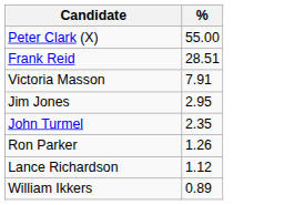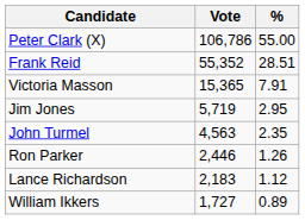 <table class="wikitable">
 <tr>
 <th bgcolor="#DDDDFF" width="200px">Candidate</th>
+<th bgcolor="#DDDDFF">Vote</th>
 <th bgcolor="#DDDDFF">%</th>
 </tr>
 <tr>
 <td><a href='#'>Peter Clark</a> (X)</td>
+<td>106,786</td>
 <td>55.00</td>
 </tr>
 <tr>
 <td><a href='#'>Frank Reid</a></td>
+<td>55,352</td>
 <td>28.51</td>
 </tr>
 <tr>
 <td>Victoria Masson</td>
+<td>15,365</td>
 <td>7.91</td>
 </tr>
 <tr>
 <td>Jim Jones</td>
+<td>5,719</td>
 <td>2.95</td>
 </tr>
 <tr>
 <td><a href='#'>John Turmel</a></td>
+<td>4,563</td>
 <td>2.35</td>
 </tr>
 <tr>
 <td>Ron Parker</td>
+<td>2,446</td>
 <td>1.26</td>
 </tr>
 <tr>
 <td>Lance Richardson</td>
+<td>2,183</td>
 <td>1.12</td>
 </tr>
 <tr>
 <td>William Ikkers</td>
+<td>1,727</td>
 <td>0.89</td>
 </tr>
 </table>
